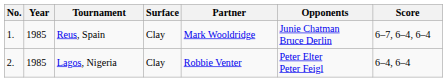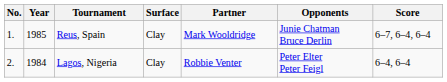 <table class="sortable wikitable" style=font-size:97%>
 <tr>
 <th style="width:20px">No.</th>
 <th style="width:40px">Year</th>
 <th style="width:130px">Tournament</th>
 <th style="width:50px">Surface</th>
 <th style="width:140px">Partner</th>
 <th style="width:140px">Opponents</th>
 <th style="width:100px" class="unsortable">Score</th>
 </tr>
 <tr>
 <td>1.</td>
 <td>1985</td>
 <td><a href='#'>Reus</a>, Spain</td>
 <td>Clay</td>
 <td> <a href='#'>Mark Wooldridge</a></td>
 <td> <a href='#'>Junie Chatman</a><br> <a href='#'>Bruce Derlin</a></td>
 <td>6–7, 6–4, 6–4</td>
 </tr>
 <tr>
 <td>2.</td>
-<td>1985</td>
+<td>1984</td>
 <td><a href='#'>Lagos</a>, Nigeria</td>
 <td>Clay</td>
 <td> <a href='#'>Robbie Venter</a></td>
 <td> <a href='#'>Peter Elter</a><br> <a href='#'>Peter Feigl</a></td>
 <td>6–4, 6–4</td>
 </tr>
 </table>
